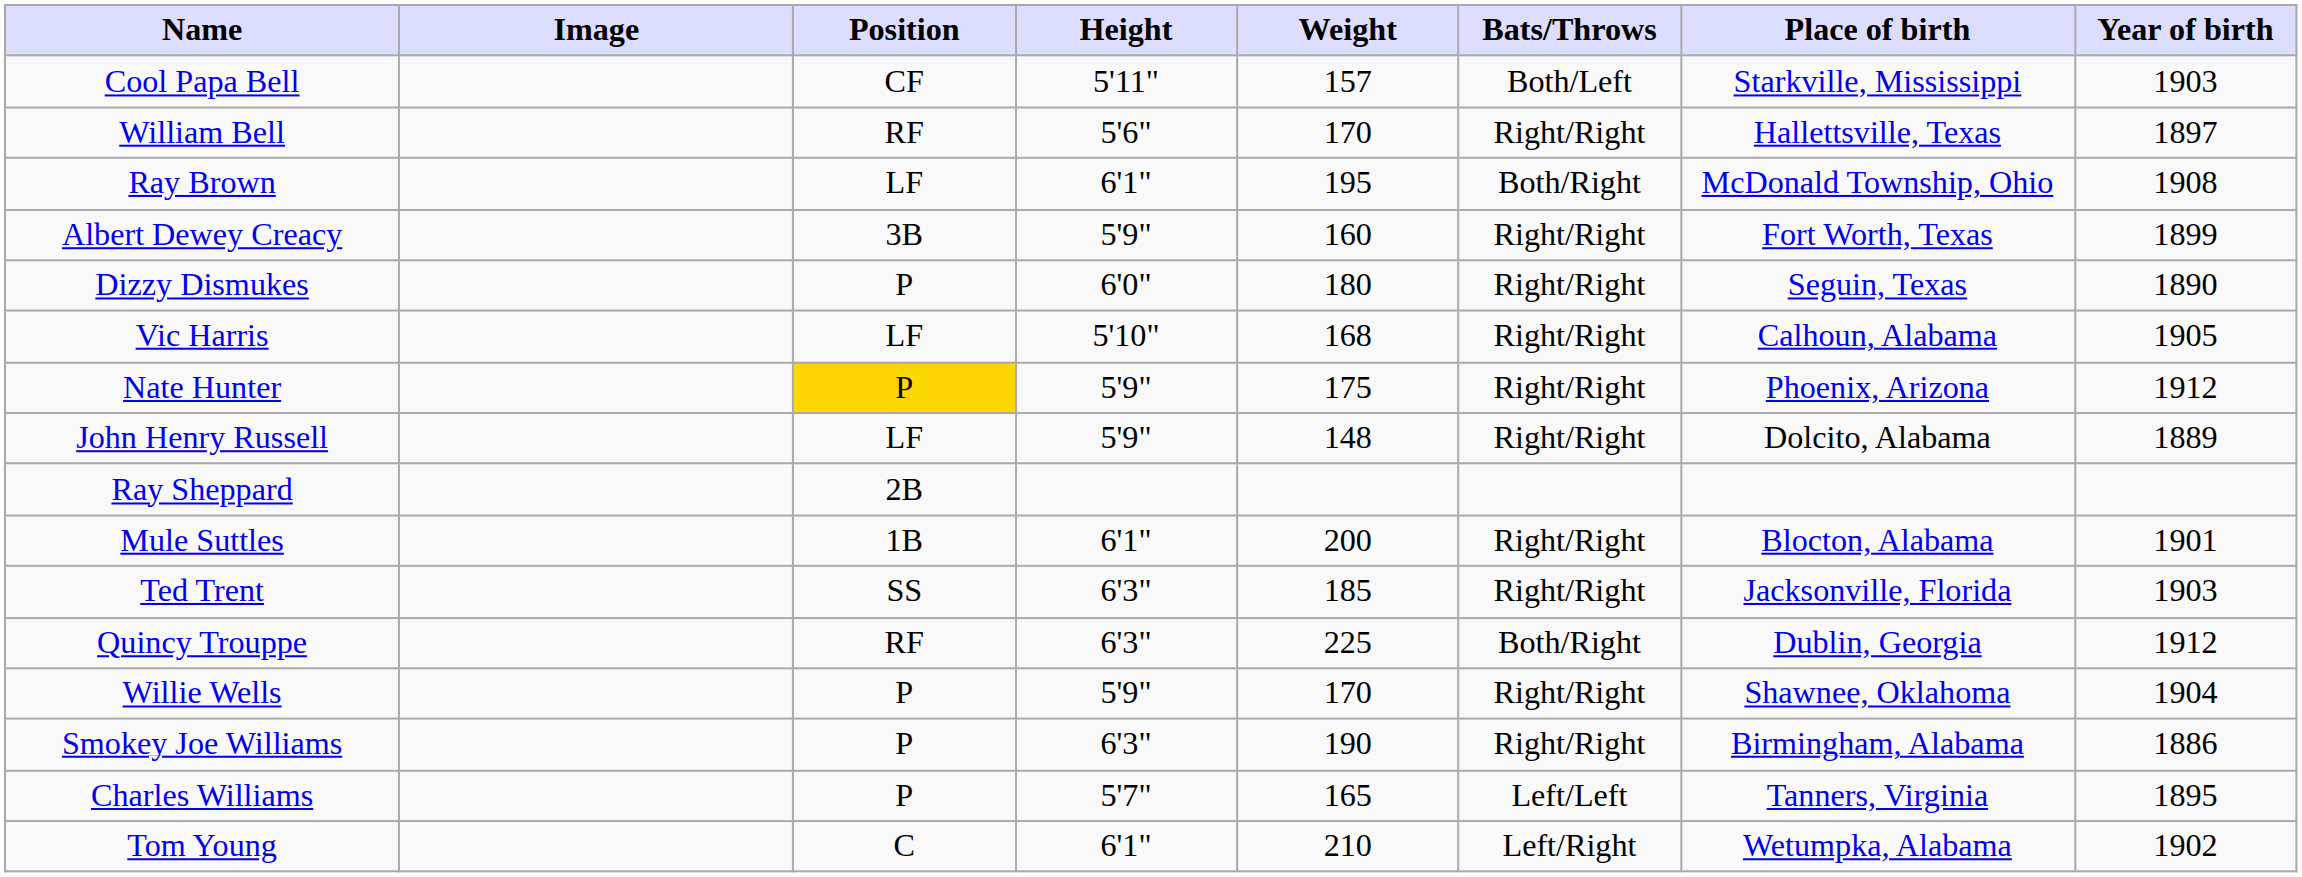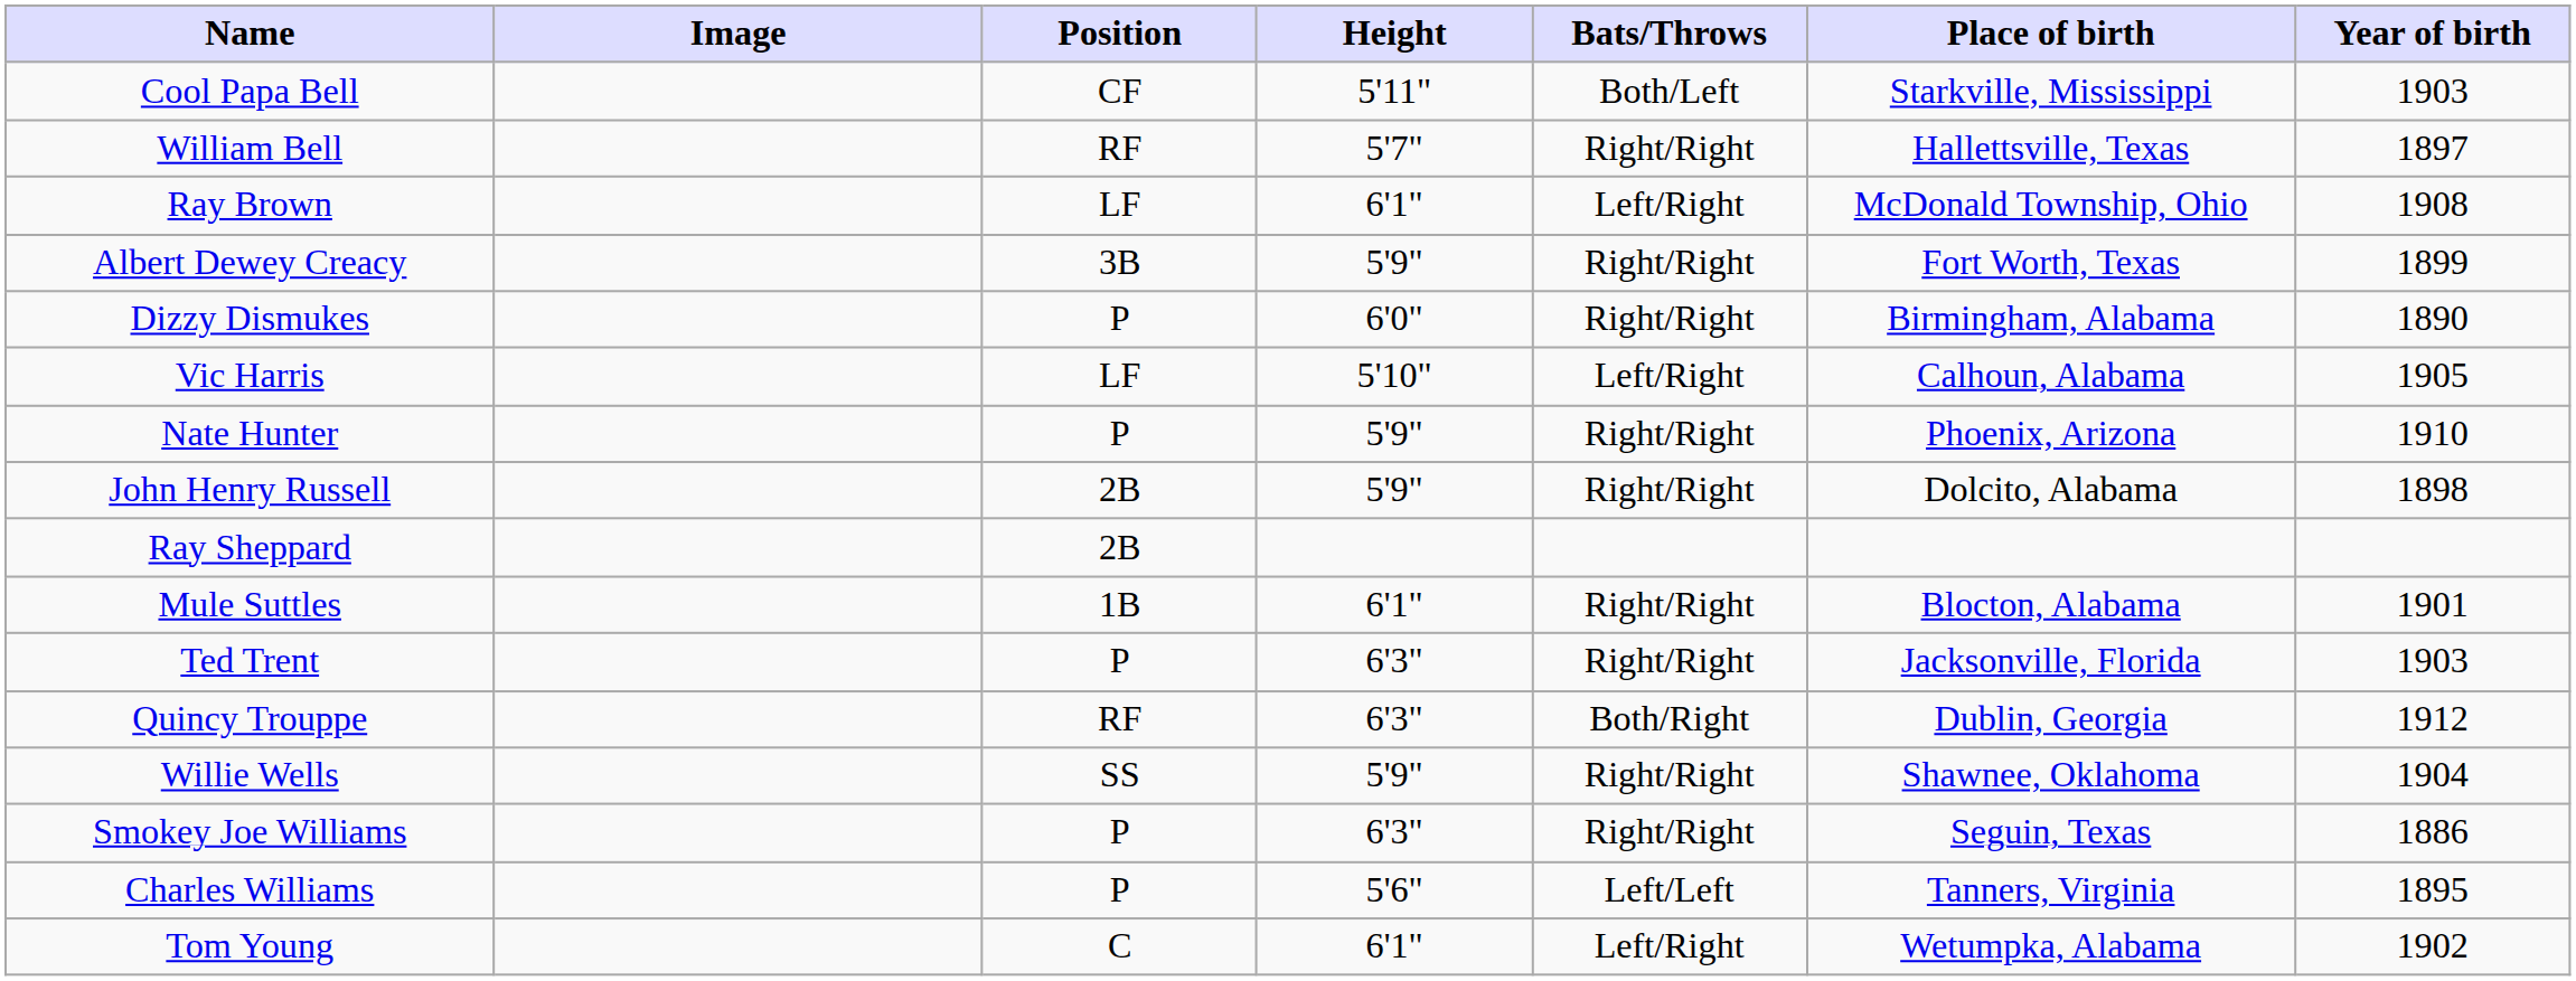 <table class="wikitable sortable">
 <tr>
 <th style="background:#ddf; width:16%;">Name</th>
 <th style="background:#ddf; width:16%;">Image</th>
 <th style="background:#ddf; width:9%;">Position</th>
 <th style="background:#ddf; width:9%;">Height</th>
-<th style="background:#ddf; width:9%;">Weight</th>
 <th style="background:#ddf; width:9%;">Bats/Throws</th>
 <th style="background:#ddf; width:16%;">Place of birth</th>
 <th style="background:#ddf; width:9%;">Year of birth</th>
 </tr>
 <tr style="text-align:center;">
 <td><a href='#'>Cool Papa Bell</a></td>
 <td></td>
 <td>CF</td>
 <td>5'11"</td>
-<td>157</td>
 <td>Both/Left</td>
 <td><a href='#'>Starkville, Mississippi</a></td>
 <td>1903</td>
 </tr>
 <tr style="text-align:center;">
 <td><a href='#'>William Bell</a></td>
 <td></td>
 <td>RF</td>
-<td>5'6"</td>
-<td>170</td>
+<td>5'7"</td>
 <td>Right/Right</td>
 <td><a href='#'>Hallettsville, Texas</a></td>
 <td>1897</td>
 </tr>
 <tr style="text-align:center;">
 <td><a href='#'>Ray Brown</a></td>
 <td></td>
 <td>LF</td>
 <td>6'1"</td>
-<td>195</td>
-<td>Both/Right</td>
+<td>Left/Right</td>
 <td><a href='#'>McDonald Township, Ohio</a></td>
 <td>1908</td>
 </tr>
 <tr style="text-align:center;">
 <td><a href='#'>Albert Dewey Creacy</a></td>
 <td></td>
 <td>3B</td>
 <td>5'9"</td>
-<td>160</td>
 <td>Right/Right</td>
 <td><a href='#'>Fort Worth, Texas</a></td>
 <td>1899</td>
 </tr>
 <tr style="text-align:center;">
 <td><a href='#'>Dizzy Dismukes</a></td>
 <td></td>
 <td>P</td>
 <td>6'0"</td>
-<td>180</td>
 <td>Right/Right</td>
-<td><a href='#'>Seguin, Texas</a></td>
+<td><a href='#'>Birmingham, Alabama</a></td>
 <td>1890</td>
 </tr>
 <tr style="text-align:center;">
 <td><a href='#'>Vic Harris</a></td>
 <td></td>
 <td>LF</td>
 <td>5'10"</td>
-<td>168</td>
-<td>Right/Right</td>
+<td>Left/Right</td>
 <td><a href='#'>Calhoun, Alabama</a></td>
 <td>1905</td>
 </tr>
 <tr style="text-align:center;">
 <td><a href='#'>Nate Hunter</a></td>
 <td></td>
-<td style="background: gold;">P</td>
+<td>P</td>
 <td>5'9"</td>
-<td>175</td>
 <td>Right/Right</td>
 <td><a href='#'>Phoenix, Arizona</a></td>
-<td>1912</td>
+<td>1910</td>
 </tr>
 <tr style="text-align:center;">
 <td><a href='#'>John Henry Russell</a></td>
 <td></td>
-<td>LF</td>
+<td>2B</td>
 <td>5'9"</td>
-<td>148</td>
 <td>Right/Right</td>
 <td>Dolcito, Alabama</td>
-<td>1889</td>
+<td>1898</td>
 </tr>
 <tr style="text-align:center;">
 <td><a href='#'>Ray Sheppard</a></td>
 <td></td>
 <td>2B</td>
-<td></td>
 <td></td>
 <td></td>
 <td></td>
 <td></td>
 </tr>
 <tr style="text-align:center;">
 <td><a href='#'>Mule Suttles</a></td>
 <td></td>
 <td>1B</td>
 <td>6'1"</td>
-<td>200</td>
 <td>Right/Right</td>
 <td><a href='#'>Blocton, Alabama</a></td>
 <td>1901</td>
 </tr>
 <tr style="text-align:center;">
 <td><a href='#'>Ted Trent</a></td>
 <td></td>
-<td>SS</td>
+<td>P</td>
 <td>6'3"</td>
-<td>185</td>
 <td>Right/Right</td>
 <td><a href='#'>Jacksonville, Florida</a></td>
 <td>1903</td>
 </tr>
 <tr style="text-align:center;">
 <td><a href='#'>Quincy Trouppe</a></td>
 <td></td>
 <td>RF</td>
 <td>6'3"</td>
-<td>225</td>
 <td>Both/Right</td>
 <td><a href='#'>Dublin, Georgia</a></td>
 <td>1912</td>
 </tr>
 <tr style="text-align:center;">
 <td><a href='#'>Willie Wells</a></td>
 <td></td>
-<td>P</td>
+<td>SS</td>
 <td>5'9"</td>
-<td>170</td>
 <td>Right/Right</td>
 <td><a href='#'>Shawnee, Oklahoma</a></td>
 <td>1904</td>
 </tr>
 <tr style="text-align:center;">
 <td><a href='#'>Smokey Joe Williams</a></td>
 <td></td>
 <td>P</td>
 <td>6'3"</td>
-<td>190</td>
 <td>Right/Right</td>
-<td><a href='#'>Birmingham, Alabama</a></td>
+<td><a href='#'>Seguin, Texas</a></td>
 <td>1886</td>
 </tr>
 <tr style="text-align:center;">
 <td><a href='#'>Charles Williams</a></td>
 <td></td>
 <td>P</td>
-<td>5'7"</td>
-<td>165</td>
+<td>5'6"</td>
 <td>Left/Left</td>
 <td><a href='#'>Tanners, Virginia</a></td>
 <td>1895</td>
 </tr>
 <tr style="text-align:center;">
 <td><a href='#'>Tom Young</a></td>
 <td></td>
 <td>C</td>
 <td>6'1"</td>
-<td>210</td>
 <td>Left/Right</td>
 <td><a href='#'>Wetumpka, Alabama</a></td>
 <td>1902</td>
 </tr>
 </table>
